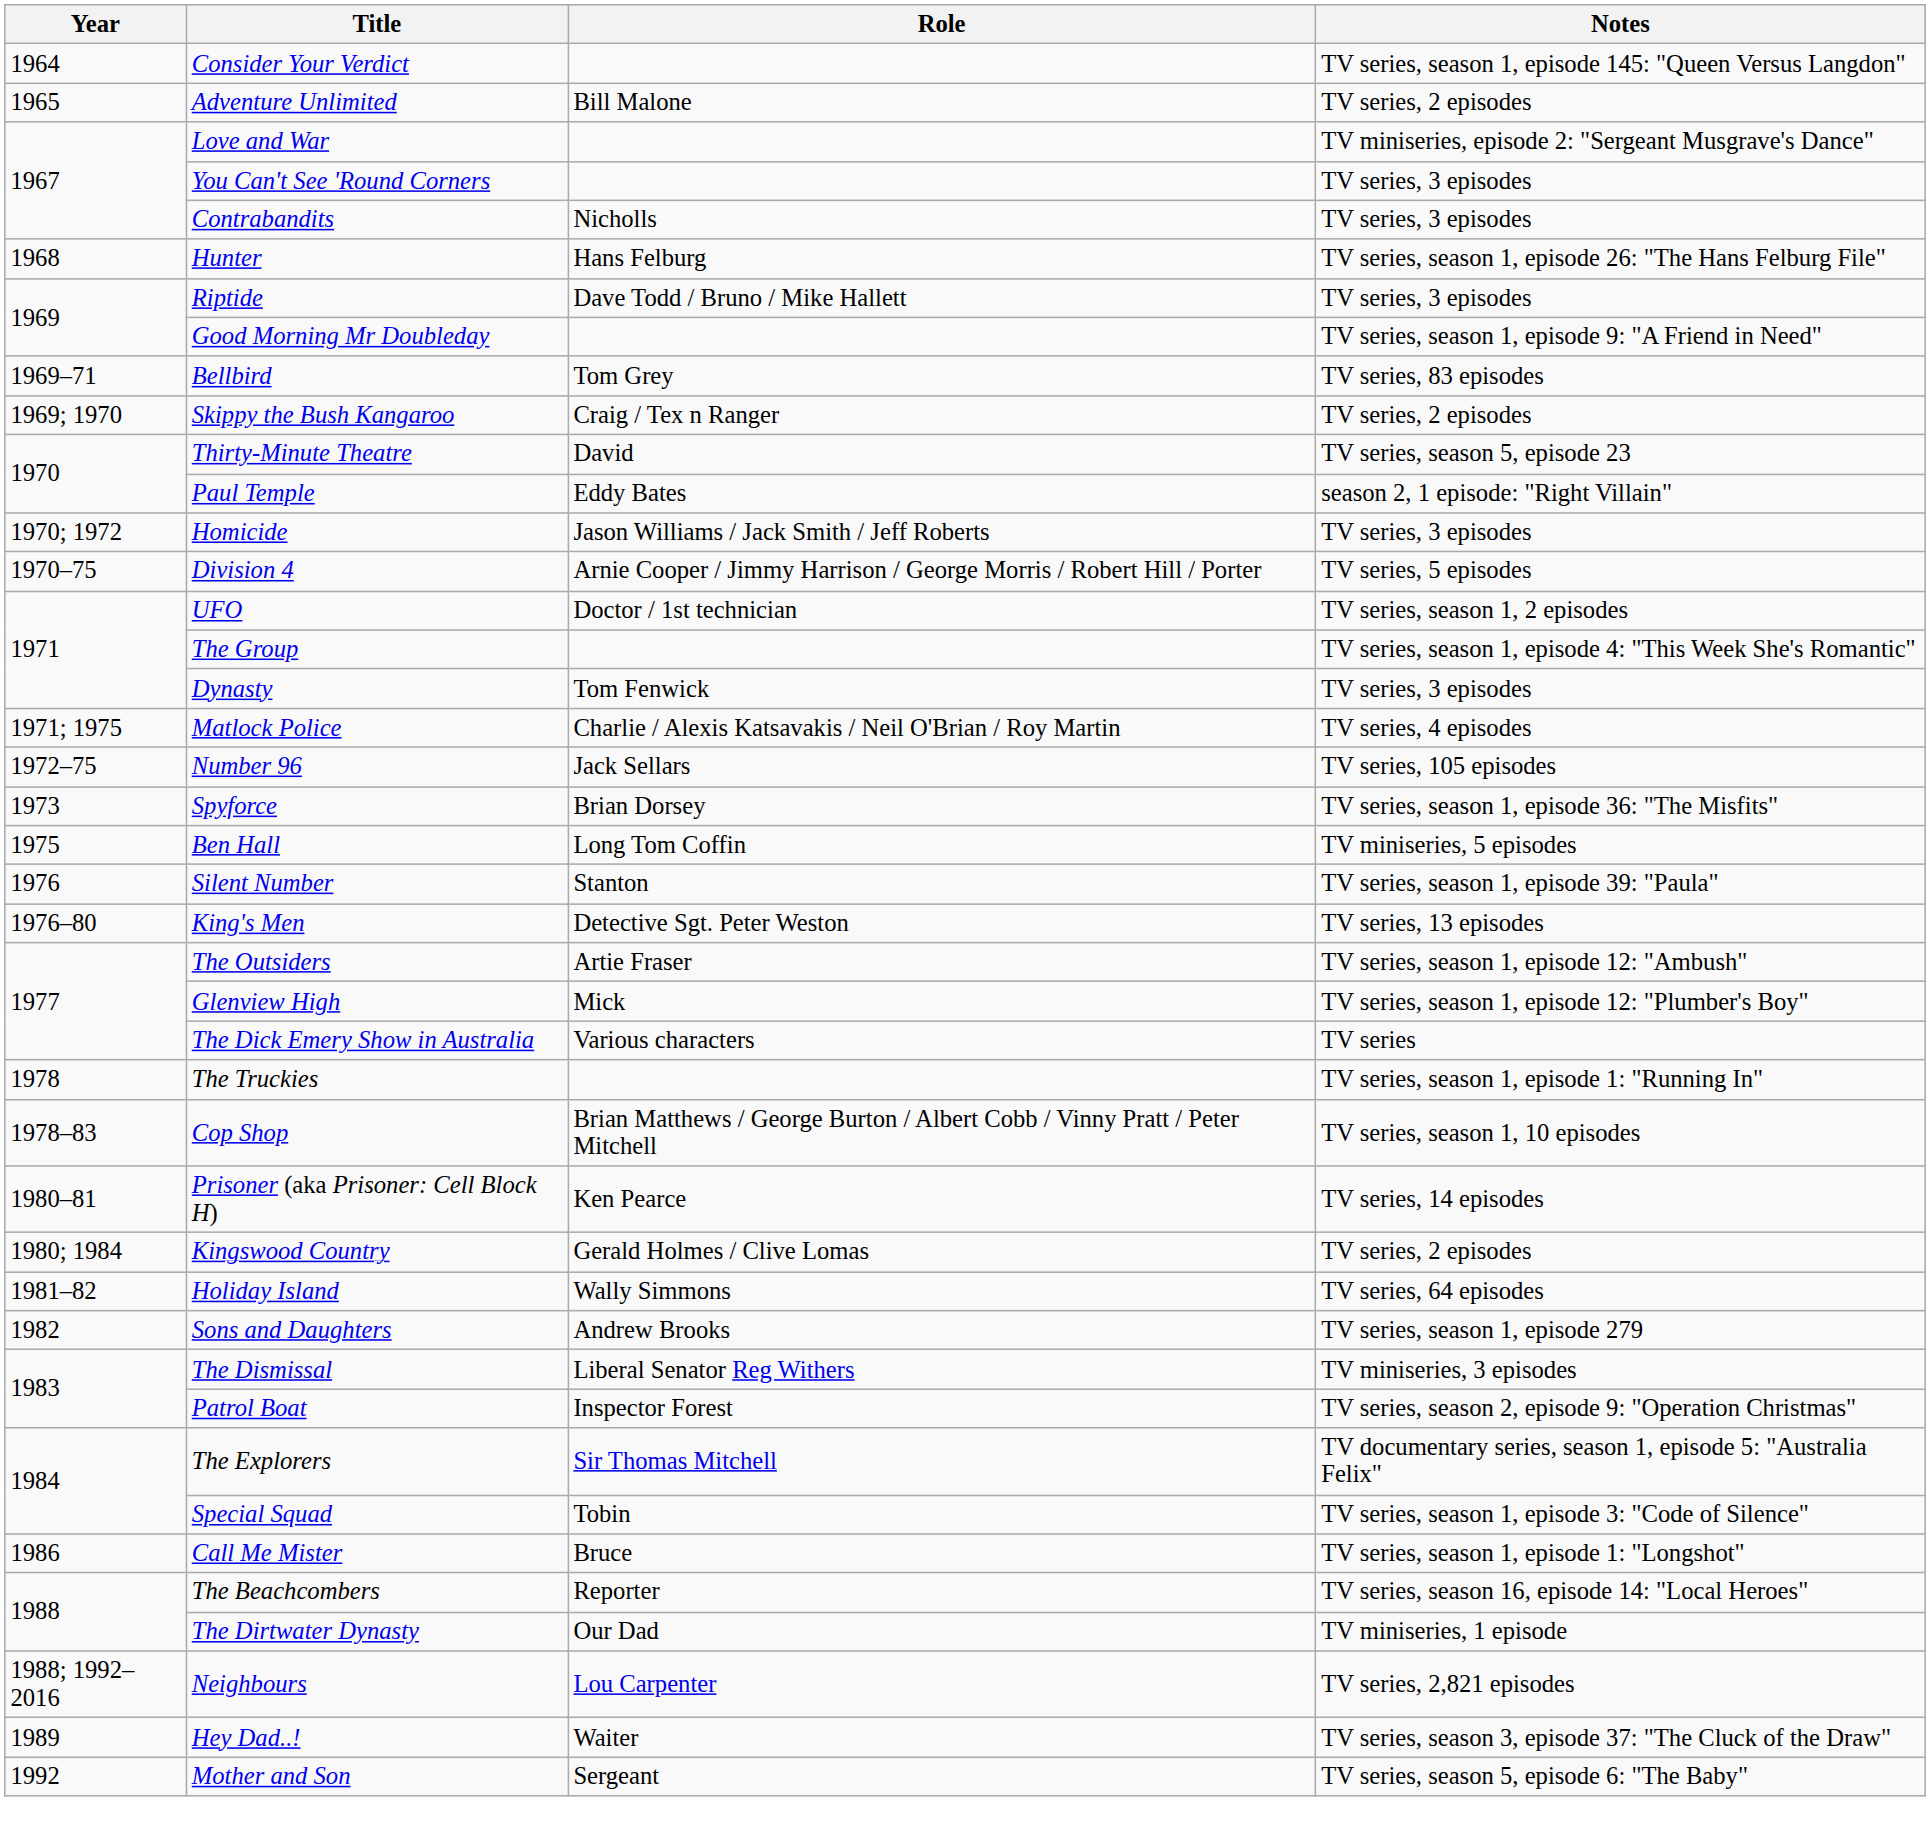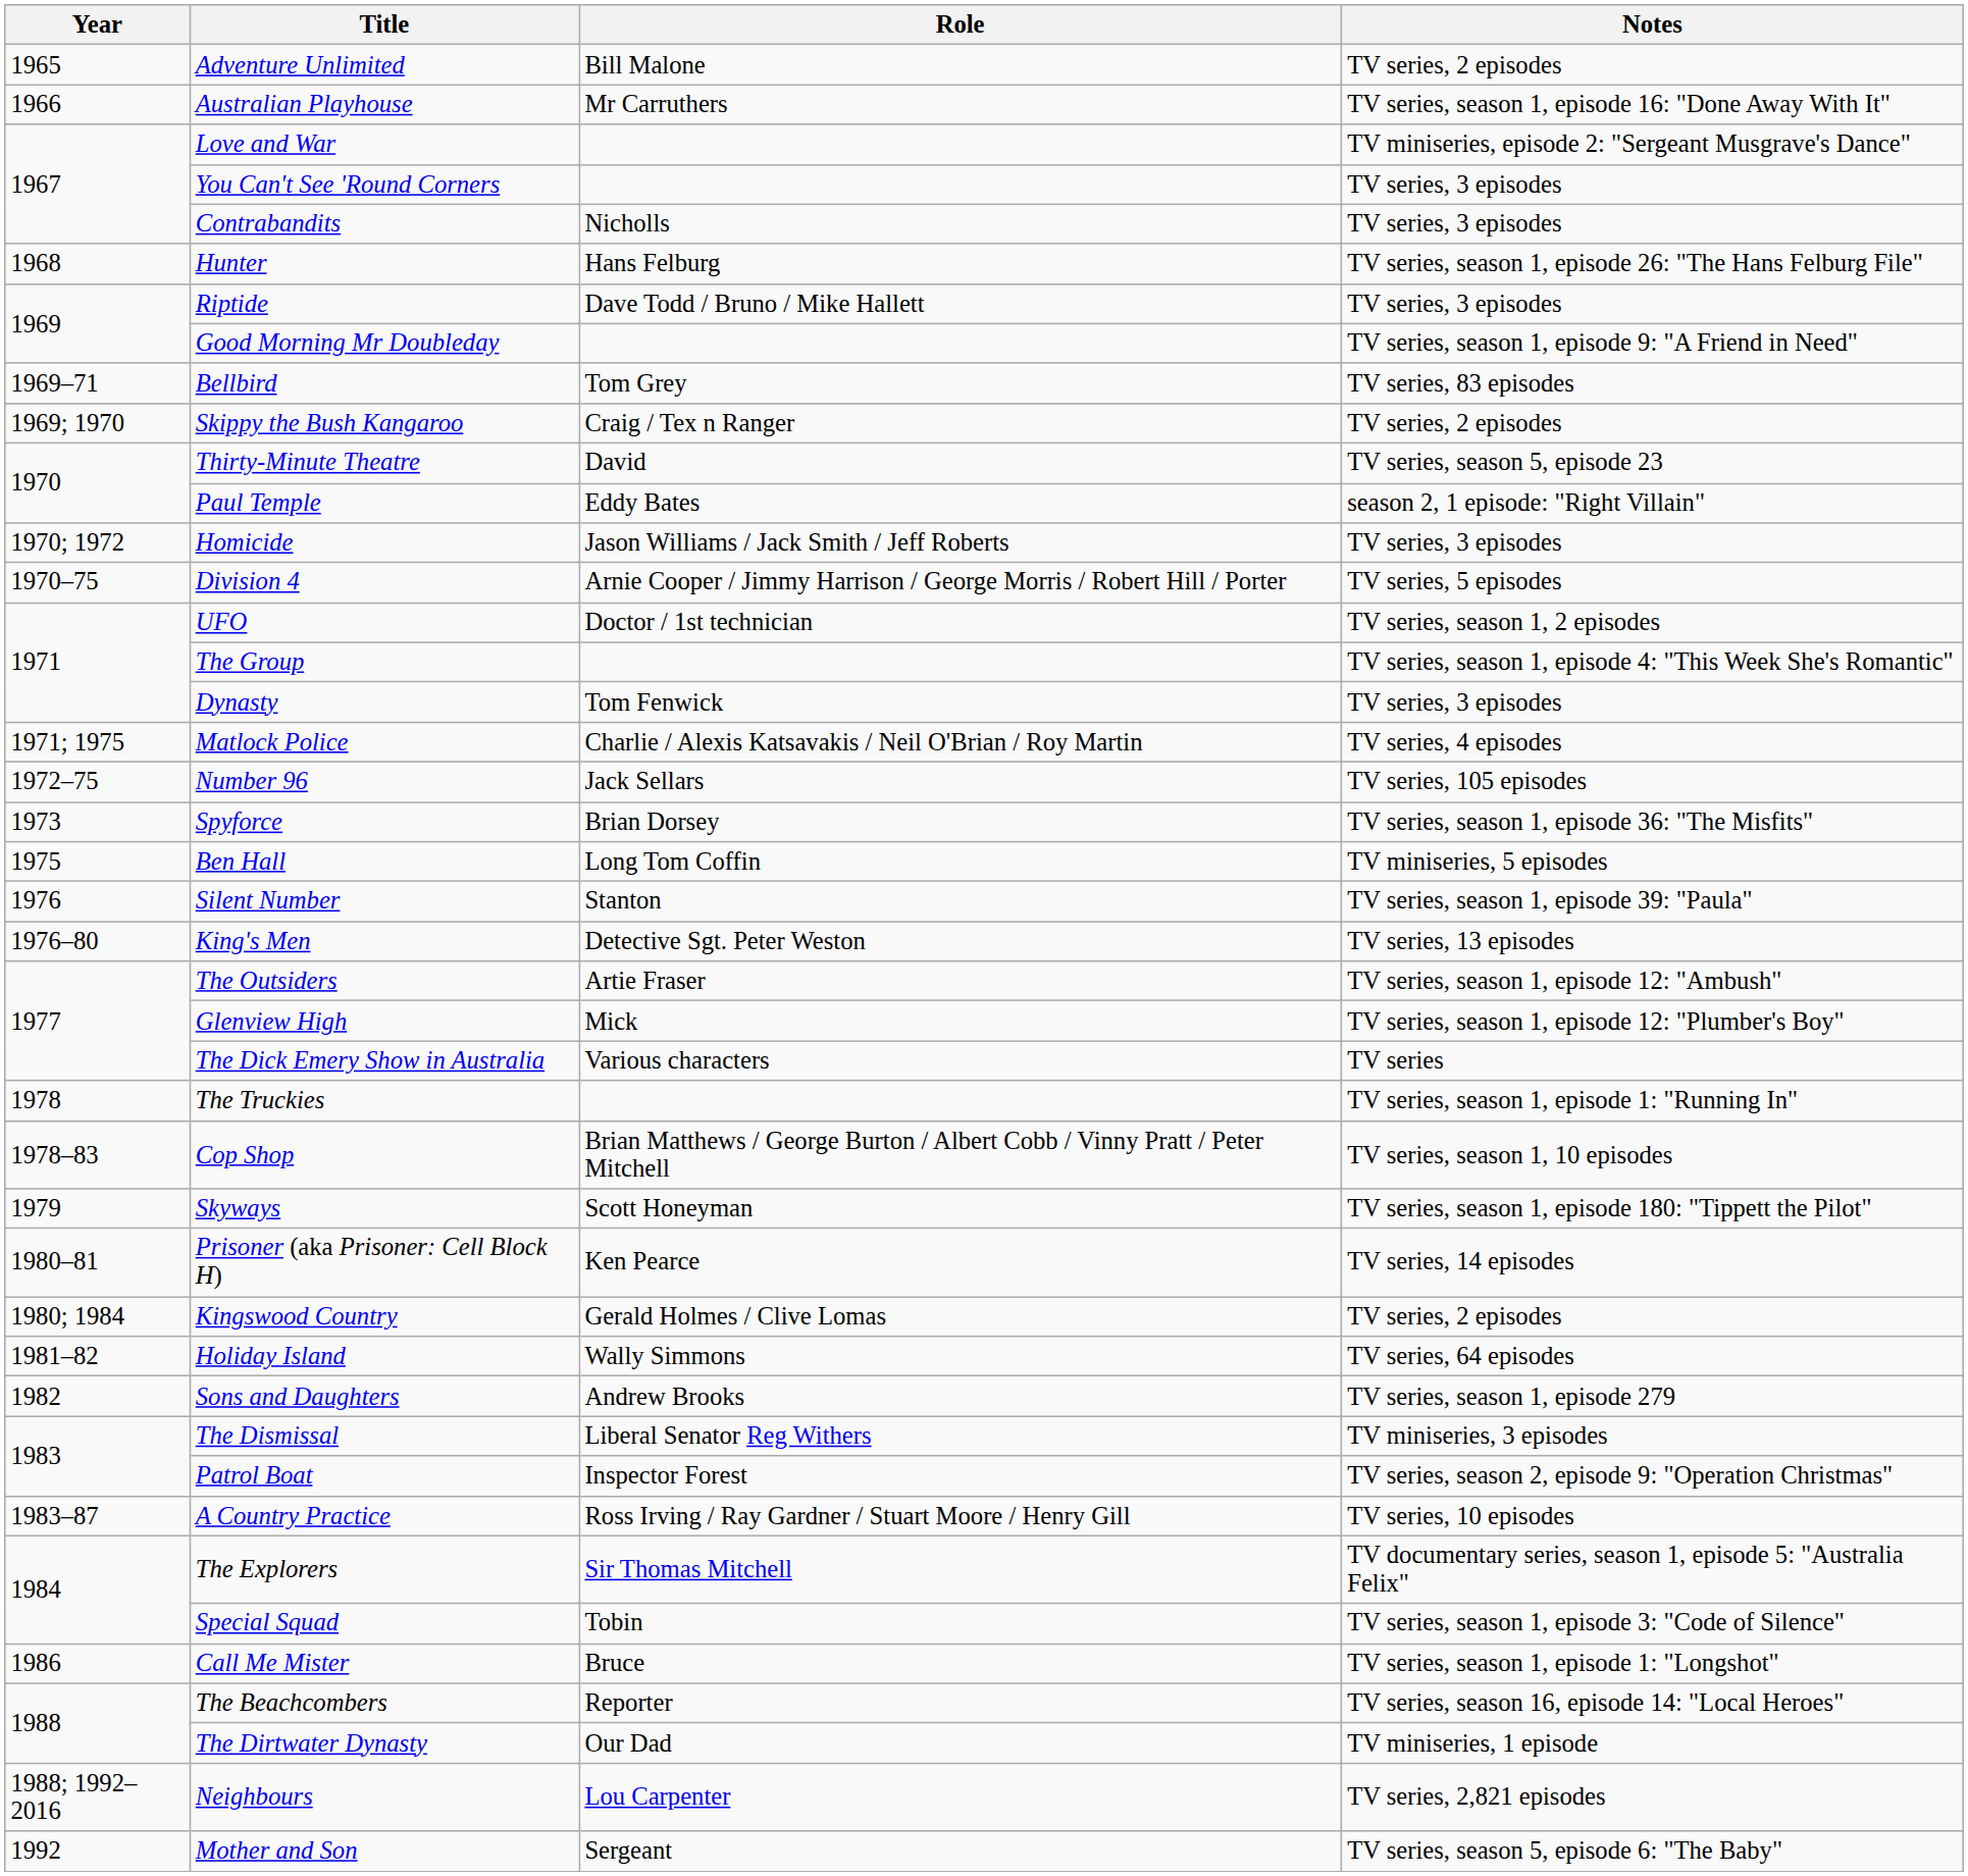 <table class="wikitable">
 <tr>
 <th>Year</th>
 <th>Title</th>
 <th>Role</th>
 <th>Notes</th>
 </tr>
 <tr>
-<td>1964</td>
-<td><em><a href='#'>Consider Your Verdict</a></em></td>
-<td></td>
-<td>TV series, season 1, episode 145: "Queen Versus Langdon"</td>
-</tr>
-<tr>
 <td>1965</td>
 <td><em><a href='#'>Adventure Unlimited</a></em></td>
 <td>Bill Malone</td>
 <td>TV series, 2 episodes</td>
+</tr>
+<tr>
+<td>1966</td>
+<td><em><a href='#'>Australian Playhouse</a></em></td>
+<td>Mr Carruthers</td>
+<td>TV series, season 1, episode 16: "Done Away With It"</td>
 </tr>
 <tr>
 <td rowspan="3">1967</td>
 <td><em><a href='#'>Love and War</a></em></td>
 <td></td>
 <td>TV miniseries, episode 2: "Sergeant Musgrave's Dance"</td>
 </tr>
 <tr>
 <td><em><a href='#'>You Can't See 'Round Corners</a></em></td>
 <td></td>
 <td>TV series, 3 episodes</td>
 </tr>
 <tr>
 <td><em><a href='#'>Contrabandits</a></em></td>
 <td>Nicholls</td>
 <td>TV series, 3 episodes</td>
 </tr>
 <tr>
 <td>1968</td>
 <td><em><a href='#'>Hunter</a></em></td>
 <td>Hans Felburg</td>
 <td>TV series, season 1, episode 26: "The Hans Felburg File"</td>
 </tr>
 <tr>
 <td rowspan="2">1969</td>
 <td><em><a href='#'>Riptide</a></em></td>
 <td>Dave Todd / Bruno / Mike Hallett</td>
 <td>TV series, 3 episodes</td>
 </tr>
 <tr>
 <td><em><a href='#'>Good Morning Mr Doubleday</a></em></td>
 <td></td>
 <td>TV series, season 1, episode 9: "A Friend in Need"</td>
 </tr>
 <tr>
 <td>1969–71</td>
 <td><em><a href='#'>Bellbird</a></em></td>
 <td>Tom Grey</td>
 <td>TV series, 83 episodes</td>
 </tr>
 <tr>
 <td>1969; 1970</td>
 <td><em><a href='#'>Skippy the Bush Kangaroo</a></em></td>
 <td>Craig / Tex n Ranger</td>
 <td>TV series, 2 episodes</td>
 </tr>
 <tr>
 <td rowspan="2">1970</td>
 <td><em><a href='#'>Thirty-Minute Theatre</a></em></td>
 <td>David</td>
 <td>TV series, season 5, episode 23</td>
 </tr>
 <tr>
 <td><em><a href='#'>Paul Temple</a></em></td>
 <td>Eddy Bates</td>
 <td>season 2, 1 episode: "Right Villain"</td>
 </tr>
 <tr>
 <td>1970; 1972</td>
 <td><em><a href='#'>Homicide</a></em></td>
 <td>Jason Williams / Jack Smith / Jeff Roberts</td>
 <td>TV series, 3 episodes</td>
 </tr>
 <tr>
 <td>1970–75</td>
 <td><em><a href='#'>Division 4</a></em></td>
 <td>Arnie Cooper / Jimmy Harrison / George Morris / Robert Hill / Porter</td>
 <td>TV series, 5 episodes</td>
 </tr>
 <tr>
 <td rowspan="3">1971</td>
 <td><em><a href='#'>UFO</a></em></td>
 <td>Doctor / 1st technician</td>
 <td>TV series, season 1, 2 episodes</td>
 </tr>
 <tr>
 <td><em><a href='#'>The Group</a></em></td>
 <td></td>
 <td>TV series, season 1, episode 4: "This Week She's Romantic"</td>
 </tr>
 <tr>
 <td><em><a href='#'>Dynasty</a></em></td>
 <td>Tom Fenwick</td>
 <td>TV series, 3 episodes</td>
 </tr>
 <tr>
 <td>1971; 1975</td>
 <td><em><a href='#'>Matlock Police</a></em></td>
 <td>Charlie / Alexis Katsavakis / Neil O'Brian / Roy Martin</td>
 <td>TV series, 4 episodes</td>
 </tr>
 <tr>
 <td>1972–75</td>
 <td><em><a href='#'>Number 96</a></em></td>
 <td>Jack Sellars</td>
 <td>TV series, 105 episodes</td>
 </tr>
 <tr>
 <td>1973</td>
 <td><em><a href='#'>Spyforce</a></em></td>
 <td>Brian Dorsey</td>
 <td>TV series, season 1, episode 36: "The Misfits"</td>
 </tr>
 <tr>
 <td>1975</td>
 <td><em><a href='#'>Ben Hall</a></em></td>
 <td>Long Tom Coffin</td>
 <td>TV miniseries, 5 episodes</td>
 </tr>
 <tr>
 <td>1976</td>
 <td><em><a href='#'>Silent Number</a></em></td>
 <td>Stanton</td>
 <td>TV series, season 1, episode 39: "Paula"</td>
 </tr>
 <tr>
 <td>1976–80</td>
 <td><em><a href='#'>King's Men</a></em></td>
 <td>Detective Sgt. Peter Weston</td>
 <td>TV series, 13 episodes</td>
 </tr>
 <tr>
 <td rowspan="3">1977</td>
 <td><em><a href='#'>The Outsiders</a></em></td>
 <td>Artie Fraser</td>
 <td>TV series, season 1, episode 12: "Ambush"</td>
 </tr>
 <tr>
 <td><em><a href='#'>Glenview High</a></em></td>
 <td>Mick</td>
 <td>TV series, season 1, episode 12: "Plumber's Boy"</td>
 </tr>
 <tr>
 <td><em><a href='#'>The Dick Emery Show in Australia</a></em></td>
 <td>Various characters</td>
 <td>TV series</td>
 </tr>
 <tr>
 <td>1978</td>
 <td><em>The Truckies</em></td>
 <td></td>
 <td>TV series, season 1, episode 1: "Running In"</td>
 </tr>
 <tr>
 <td>1978–83</td>
 <td><em><a href='#'>Cop Shop</a></em></td>
 <td>Brian Matthews / George Burton / Albert Cobb / Vinny Pratt / Peter Mitchell</td>
 <td>TV series, season 1, 10 episodes</td>
 </tr>
 <tr>
+<td>1979</td>
+<td><em><a href='#'>Skyways</a></em></td>
+<td>Scott Honeyman</td>
+<td>TV series, season 1, episode 180: "Tippett the Pilot"</td>
+</tr>
+<tr>
 <td>1980–81</td>
 <td><em><a href='#'>Prisoner</a></em> (aka <em>Prisoner: Cell Block H</em>)</td>
 <td>Ken Pearce</td>
 <td>TV series, 14 episodes</td>
 </tr>
 <tr>
 <td>1980; 1984</td>
 <td><em><a href='#'>Kingswood Country</a></em></td>
 <td>Gerald Holmes / Clive Lomas</td>
 <td>TV series, 2 episodes</td>
 </tr>
 <tr>
 <td>1981–82</td>
 <td><em><a href='#'>Holiday Island</a></em></td>
 <td>Wally Simmons</td>
 <td>TV series, 64 episodes</td>
 </tr>
 <tr>
 <td>1982</td>
 <td><em><a href='#'>Sons and Daughters</a></em></td>
 <td>Andrew Brooks</td>
 <td>TV series, season 1, episode 279</td>
 </tr>
 <tr>
 <td rowspan="2">1983</td>
 <td><em><a href='#'>The Dismissal</a></em></td>
 <td>Liberal Senator <a href='#'>Reg Withers</a></td>
 <td>TV miniseries, 3 episodes</td>
 </tr>
 <tr>
 <td><em><a href='#'>Patrol Boat</a></em></td>
 <td>Inspector Forest</td>
 <td>TV series, season 2, episode 9: "Operation Christmas"</td>
+</tr>
+<tr>
+<td>1983–87</td>
+<td><em><a href='#'>A Country Practice</a></em></td>
+<td>Ross Irving / Ray Gardner / Stuart Moore / Henry Gill</td>
+<td>TV series, 10 episodes</td>
 </tr>
 <tr>
 <td rowspan="2">1984</td>
 <td><em>The Explorers</em></td>
 <td><a href='#'>Sir Thomas Mitchell</a></td>
 <td>TV documentary series, season 1, episode 5: "Australia Felix"</td>
 </tr>
 <tr>
 <td><em><a href='#'>Special Squad</a></em></td>
 <td>Tobin</td>
 <td>TV series, season 1, episode 3: "Code of Silence"</td>
 </tr>
 <tr>
 <td>1986</td>
 <td><em><a href='#'>Call Me Mister</a></em></td>
 <td>Bruce</td>
 <td>TV series, season 1, episode 1: "Longshot"</td>
 </tr>
 <tr>
 <td rowspan="2">1988</td>
 <td><em>The Beachcombers</em></td>
 <td>Reporter</td>
 <td>TV series, season 16, episode 14: "Local Heroes"</td>
 </tr>
 <tr>
 <td><em><a href='#'>The Dirtwater Dynasty</a></em></td>
 <td>Our Dad</td>
 <td>TV miniseries, 1 episode</td>
 </tr>
 <tr>
 <td>1988; 1992–2016</td>
 <td><em><a href='#'>Neighbours</a></em></td>
 <td><a href='#'>Lou Carpenter</a></td>
 <td>TV series, 2,821 episodes</td>
 </tr>
 <tr>
-<td>1989</td>
-<td><em><a href='#'>Hey Dad..!</a></em></td>
-<td>Waiter</td>
-<td>TV series, season 3, episode 37: "The Cluck of the Draw"</td>
-</tr>
-<tr>
 <td>1992</td>
 <td><em><a href='#'>Mother and Son</a></em></td>
 <td>Sergeant</td>
 <td>TV series, season 5, episode 6: "The Baby"</td>
 </tr>
 </table>
